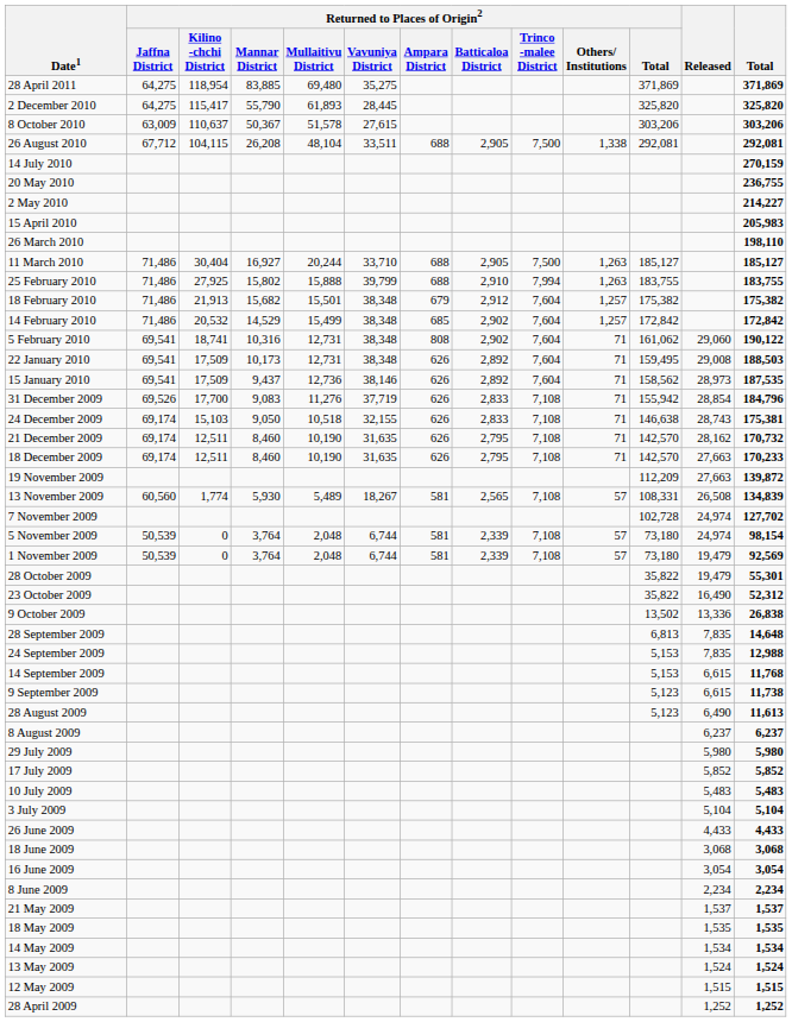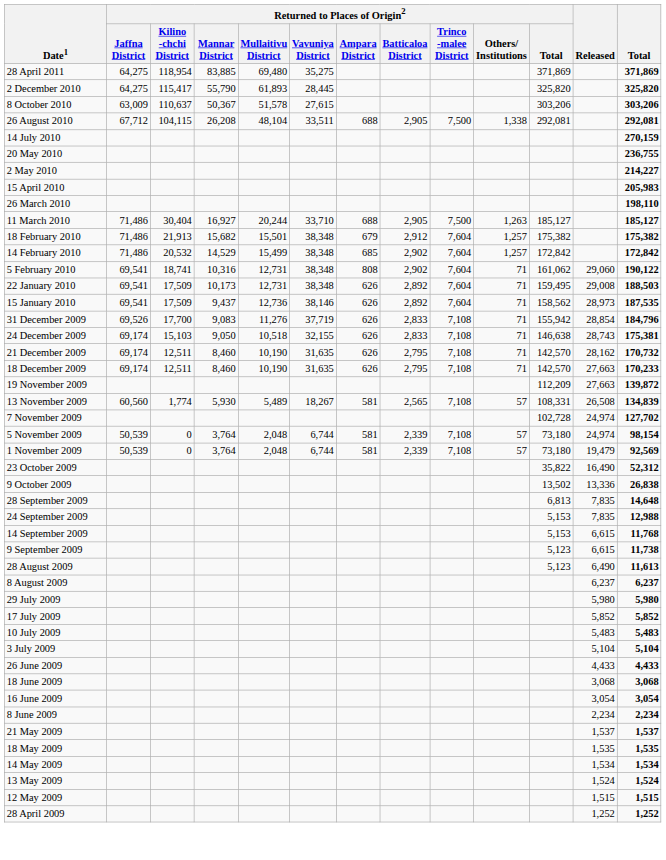 <table class="wikitable" style="text-align:right;">
 <tr>
 <th width="150" valign=bottom rowspan=2>Date<sup>1</sup></th>
 <th width="600" valign=bottom colspan=10>Returned to Places of Origin<sup>2</sup></th>
 <th width="60" valign=bottom rowspan=2>Released</th>
 <th width="60" valign=bottom rowspan=2>Total</th>
 </tr>
 <tr>
 <th width="60" valign=bottom><a href='#'>Jaffna<br>District</a></th>
 <th width="60" valign=bottom><a href='#'>Kilino<br>-chchi<br>District</a></th>
 <th width="60" valign=bottom><a href='#'>Mannar<br>District</a></th>
 <th width="60" valign=bottom><a href='#'>Mullaitivu<br>District</a></th>
 <th width="60" valign=bottom><a href='#'>Vavuniya<br>District</a></th>
 <th width="60" valign=bottom><a href='#'>Ampara<br>District</a></th>
 <th width="60" valign=bottom><a href='#'>Batticaloa<br>District</a></th>
 <th width="60" valign=bottom><a href='#'>Trinco<br>-malee<br>District</a></th>
 <th width="60" valign=bottom>Others/<br>Institutions</th>
 <th width="60" valign=bottom>Total</th>
 </tr>
 <tr>
 <td align=left>28 April 2011</td>
 <td>64,275</td>
 <td>118,954</td>
 <td>83,885</td>
 <td>69,480</td>
 <td>35,275</td>
 <td></td>
 <td></td>
 <td></td>
 <td></td>
 <td>371,869</td>
 <td></td>
 <td><strong>371,869</strong></td>
 </tr>
 <tr>
 <td align=left>2 December 2010</td>
 <td>64,275</td>
 <td>115,417</td>
 <td>55,790</td>
 <td>61,893</td>
 <td>28,445</td>
 <td></td>
 <td></td>
 <td></td>
 <td></td>
 <td>325,820</td>
 <td></td>
 <td><strong>325,820</strong></td>
 </tr>
 <tr>
 <td align=left>8 October 2010</td>
 <td>63,009</td>
 <td>110,637</td>
 <td>50,367</td>
 <td>51,578</td>
 <td>27,615</td>
 <td></td>
 <td></td>
 <td></td>
 <td></td>
 <td>303,206</td>
 <td></td>
 <td><strong>303,206</strong></td>
 </tr>
 <tr>
 <td align=left>26 August 2010</td>
 <td>67,712</td>
 <td>104,115</td>
 <td>26,208</td>
 <td>48,104</td>
 <td>33,511</td>
 <td>688</td>
 <td>2,905</td>
 <td>7,500</td>
 <td>1,338</td>
 <td>292,081</td>
 <td></td>
 <td><strong>292,081</strong></td>
 </tr>
 <tr>
 <td align=left>14 July 2010</td>
 <td></td>
 <td></td>
 <td></td>
 <td></td>
 <td></td>
 <td></td>
 <td></td>
 <td></td>
 <td></td>
 <td></td>
 <td></td>
 <td><strong>270,159</strong></td>
 </tr>
 <tr>
 <td align=left>20 May 2010</td>
 <td></td>
 <td></td>
 <td></td>
 <td></td>
 <td></td>
 <td></td>
 <td></td>
 <td></td>
 <td></td>
 <td></td>
 <td></td>
 <td><strong>236,755</strong></td>
 </tr>
 <tr>
 <td align=left>2 May 2010</td>
 <td></td>
 <td></td>
 <td></td>
 <td></td>
 <td></td>
 <td></td>
 <td></td>
 <td></td>
 <td></td>
 <td></td>
 <td></td>
 <td><strong>214,227</strong></td>
 </tr>
 <tr>
 <td align=left>15 April 2010</td>
 <td></td>
 <td></td>
 <td></td>
 <td></td>
 <td></td>
 <td></td>
 <td></td>
 <td></td>
 <td></td>
 <td></td>
 <td></td>
 <td><strong>205,983</strong></td>
 </tr>
 <tr>
 <td align=left>26 March 2010</td>
 <td></td>
 <td></td>
 <td></td>
 <td></td>
 <td></td>
 <td></td>
 <td></td>
 <td></td>
 <td></td>
 <td></td>
 <td></td>
 <td><strong>198,110</strong></td>
 </tr>
 <tr>
 <td align=left>11 March 2010</td>
 <td>71,486</td>
 <td>30,404</td>
 <td>16,927</td>
 <td>20,244</td>
 <td>33,710</td>
 <td>688</td>
 <td>2,905</td>
 <td>7,500</td>
 <td>1,263</td>
 <td>185,127</td>
 <td></td>
 <td><strong>185,127</strong></td>
-</tr>
-<tr>
-<td align=left>25 February 2010</td>
-<td>71,486</td>
-<td>27,925</td>
-<td>15,802</td>
-<td>15,888</td>
-<td>39,799</td>
-<td>688</td>
-<td>2,910</td>
-<td>7,994</td>
-<td>1,263</td>
-<td>183,755</td>
-<td></td>
-<td><strong>183,755</strong></td>
 </tr>
 <tr>
 <td align=left>18 February 2010</td>
 <td>71,486</td>
 <td>21,913</td>
 <td>15,682</td>
 <td>15,501</td>
 <td>38,348</td>
 <td>679</td>
 <td>2,912</td>
 <td>7,604</td>
 <td>1,257</td>
 <td>175,382</td>
 <td></td>
 <td><strong>175,382</strong></td>
 </tr>
 <tr>
 <td align=left>14 February 2010</td>
 <td>71,486</td>
 <td>20,532</td>
 <td>14,529</td>
 <td>15,499</td>
 <td>38,348</td>
 <td>685</td>
 <td>2,902</td>
 <td>7,604</td>
 <td>1,257</td>
 <td>172,842</td>
 <td></td>
 <td><strong>172,842</strong></td>
 </tr>
 <tr>
 <td align=left>5 February 2010</td>
 <td>69,541</td>
 <td>18,741</td>
 <td>10,316</td>
 <td>12,731</td>
 <td>38,348</td>
 <td>808</td>
 <td>2,902</td>
 <td>7,604</td>
 <td>71</td>
 <td>161,062</td>
 <td>29,060</td>
 <td><strong>190,122</strong></td>
 </tr>
 <tr>
 <td align=left>22 January 2010</td>
 <td>69,541</td>
 <td>17,509</td>
 <td>10,173</td>
 <td>12,731</td>
 <td>38,348</td>
 <td>626</td>
 <td>2,892</td>
 <td>7,604</td>
 <td>71</td>
 <td>159,495</td>
 <td>29,008</td>
 <td><strong>188,503</strong></td>
 </tr>
 <tr>
 <td align=left>15 January 2010</td>
 <td>69,541</td>
 <td>17,509</td>
 <td>9,437</td>
 <td>12,736</td>
 <td>38,146</td>
 <td>626</td>
 <td>2,892</td>
 <td>7,604</td>
 <td>71</td>
 <td>158,562</td>
 <td>28,973</td>
 <td><strong>187,535</strong></td>
 </tr>
 <tr>
 <td align=left>31 December 2009</td>
 <td>69,526</td>
 <td>17,700</td>
 <td>9,083</td>
 <td>11,276</td>
 <td>37,719</td>
 <td>626</td>
 <td>2,833</td>
 <td>7,108</td>
 <td>71</td>
 <td>155,942</td>
 <td>28,854</td>
 <td><strong>184,796</strong></td>
 </tr>
 <tr>
 <td align=left>24 December 2009</td>
 <td>69,174</td>
 <td>15,103</td>
 <td>9,050</td>
 <td>10,518</td>
 <td>32,155</td>
 <td>626</td>
 <td>2,833</td>
 <td>7,108</td>
 <td>71</td>
 <td>146,638</td>
 <td>28,743</td>
 <td><strong>175,381</strong></td>
 </tr>
 <tr>
 <td align=left>21 December 2009</td>
 <td>69,174</td>
 <td>12,511</td>
 <td>8,460</td>
 <td>10,190</td>
 <td>31,635</td>
 <td>626</td>
 <td>2,795</td>
 <td>7,108</td>
 <td>71</td>
 <td>142,570</td>
 <td>28,162</td>
 <td><strong>170,732</strong></td>
 </tr>
 <tr>
 <td align=left>18 December 2009</td>
 <td>69,174</td>
 <td>12,511</td>
 <td>8,460</td>
 <td>10,190</td>
 <td>31,635</td>
 <td>626</td>
 <td>2,795</td>
 <td>7,108</td>
 <td>71</td>
 <td>142,570</td>
 <td>27,663</td>
 <td><strong>170,233</strong></td>
 </tr>
 <tr>
 <td align=left>19 November 2009</td>
 <td></td>
 <td></td>
 <td></td>
 <td></td>
 <td></td>
 <td></td>
 <td></td>
 <td></td>
 <td></td>
 <td>112,209</td>
 <td>27,663</td>
 <td><strong>139,872</strong></td>
 </tr>
 <tr>
 <td align=left>13 November 2009</td>
 <td>60,560</td>
 <td>1,774</td>
 <td>5,930</td>
 <td>5,489</td>
 <td>18,267</td>
 <td>581</td>
 <td>2,565</td>
 <td>7,108</td>
 <td>57</td>
 <td>108,331</td>
 <td>26,508</td>
 <td><strong>134,839</strong></td>
 </tr>
 <tr>
 <td align=left>7 November 2009</td>
 <td></td>
 <td></td>
 <td></td>
 <td></td>
 <td></td>
 <td></td>
 <td></td>
 <td></td>
 <td></td>
 <td>102,728</td>
 <td>24,974</td>
 <td><strong>127,702</strong></td>
 </tr>
 <tr>
 <td align=left>5 November 2009</td>
 <td>50,539</td>
 <td>0</td>
 <td>3,764</td>
 <td>2,048</td>
 <td>6,744</td>
 <td>581</td>
 <td>2,339</td>
 <td>7,108</td>
 <td>57</td>
 <td>73,180</td>
 <td>24,974</td>
 <td><strong>98,154</strong></td>
 </tr>
 <tr>
 <td align=left>1 November 2009</td>
 <td>50,539</td>
 <td>0</td>
 <td>3,764</td>
 <td>2,048</td>
 <td>6,744</td>
 <td>581</td>
 <td>2,339</td>
 <td>7,108</td>
 <td>57</td>
 <td>73,180</td>
 <td>19,479</td>
 <td><strong>92,569</strong></td>
-</tr>
-<tr>
-<td align=left>28 October 2009</td>
-<td></td>
-<td></td>
-<td></td>
-<td></td>
-<td></td>
-<td></td>
-<td></td>
-<td></td>
-<td></td>
-<td>35,822</td>
-<td>19,479</td>
-<td><strong>55,301</strong></td>
 </tr>
 <tr>
 <td align=left>23 October 2009</td>
 <td></td>
 <td></td>
 <td></td>
 <td></td>
 <td></td>
 <td></td>
 <td></td>
 <td></td>
 <td></td>
 <td>35,822</td>
 <td>16,490</td>
 <td><strong>52,312</strong></td>
 </tr>
 <tr>
 <td align=left>9 October 2009</td>
 <td></td>
 <td></td>
 <td></td>
 <td></td>
 <td></td>
 <td></td>
 <td></td>
 <td></td>
 <td></td>
 <td>13,502</td>
 <td>13,336</td>
 <td><strong>26,838</strong></td>
 </tr>
 <tr>
 <td align=left>28 September 2009</td>
 <td></td>
 <td></td>
 <td></td>
 <td></td>
 <td></td>
 <td></td>
 <td></td>
 <td></td>
 <td></td>
 <td>6,813</td>
 <td>7,835</td>
 <td><strong>14,648</strong></td>
 </tr>
 <tr>
 <td align=left>24 September 2009</td>
 <td></td>
 <td></td>
 <td></td>
 <td></td>
 <td></td>
 <td></td>
 <td></td>
 <td></td>
 <td></td>
 <td>5,153</td>
 <td>7,835</td>
 <td><strong>12,988</strong></td>
 </tr>
 <tr>
 <td align=left>14 September 2009</td>
 <td></td>
 <td></td>
 <td></td>
 <td></td>
 <td></td>
 <td></td>
 <td></td>
 <td></td>
 <td></td>
 <td>5,153</td>
 <td>6,615</td>
 <td><strong>11,768</strong></td>
 </tr>
 <tr>
 <td align=left>9 September 2009</td>
 <td></td>
 <td></td>
 <td></td>
 <td></td>
 <td></td>
 <td></td>
 <td></td>
 <td></td>
 <td></td>
 <td>5,123</td>
 <td>6,615</td>
 <td><strong>11,738</strong></td>
 </tr>
 <tr>
 <td align=left>28 August 2009</td>
 <td></td>
 <td></td>
 <td></td>
 <td></td>
 <td></td>
 <td></td>
 <td></td>
 <td></td>
 <td></td>
 <td>5,123</td>
 <td>6,490</td>
 <td><strong>11,613</strong></td>
 </tr>
 <tr>
 <td align=left>8 August 2009</td>
 <td></td>
 <td></td>
 <td></td>
 <td></td>
 <td></td>
 <td></td>
 <td></td>
 <td></td>
 <td></td>
 <td></td>
 <td>6,237</td>
 <td><strong>6,237</strong></td>
 </tr>
 <tr>
 <td align=left>29 July 2009</td>
 <td></td>
 <td></td>
 <td></td>
 <td></td>
 <td></td>
 <td></td>
 <td></td>
 <td></td>
 <td></td>
 <td></td>
 <td>5,980</td>
 <td><strong>5,980</strong></td>
 </tr>
 <tr>
 <td align=left>17 July 2009</td>
 <td></td>
 <td></td>
 <td></td>
 <td></td>
 <td></td>
 <td></td>
 <td></td>
 <td></td>
 <td></td>
 <td></td>
 <td>5,852</td>
 <td><strong>5,852</strong></td>
 </tr>
 <tr>
 <td align=left>10 July 2009</td>
 <td></td>
 <td></td>
 <td></td>
 <td></td>
 <td></td>
 <td></td>
 <td></td>
 <td></td>
 <td></td>
 <td></td>
 <td>5,483</td>
 <td><strong>5,483</strong></td>
 </tr>
 <tr>
 <td align=left>3 July 2009</td>
 <td></td>
 <td></td>
 <td></td>
 <td></td>
 <td></td>
 <td></td>
 <td></td>
 <td></td>
 <td></td>
 <td></td>
 <td>5,104</td>
 <td><strong>5,104</strong></td>
 </tr>
 <tr>
 <td align=left>26 June 2009</td>
 <td></td>
 <td></td>
 <td></td>
 <td></td>
 <td></td>
 <td></td>
 <td></td>
 <td></td>
 <td></td>
 <td></td>
 <td>4,433</td>
 <td><strong>4,433</strong></td>
 </tr>
 <tr>
 <td align=left>18 June 2009</td>
 <td></td>
 <td></td>
 <td></td>
 <td></td>
 <td></td>
 <td></td>
 <td></td>
 <td></td>
 <td></td>
 <td></td>
 <td>3,068</td>
 <td><strong>3,068</strong></td>
 </tr>
 <tr>
 <td align=left>16 June 2009</td>
 <td></td>
 <td></td>
 <td></td>
 <td></td>
 <td></td>
 <td></td>
 <td></td>
 <td></td>
 <td></td>
 <td></td>
 <td>3,054</td>
 <td><strong>3,054</strong></td>
 </tr>
 <tr>
 <td align=left>8 June 2009</td>
 <td></td>
 <td></td>
 <td></td>
 <td></td>
 <td></td>
 <td></td>
 <td></td>
 <td></td>
 <td></td>
 <td></td>
 <td>2,234</td>
 <td><strong>2,234</strong></td>
 </tr>
 <tr>
 <td align=left>21 May 2009</td>
 <td></td>
 <td></td>
 <td></td>
 <td></td>
 <td></td>
 <td></td>
 <td></td>
 <td></td>
 <td></td>
 <td></td>
 <td>1,537</td>
 <td><strong>1,537</strong></td>
 </tr>
 <tr>
 <td align=left>18 May 2009</td>
 <td></td>
 <td></td>
 <td></td>
 <td></td>
 <td></td>
 <td></td>
 <td></td>
 <td></td>
 <td></td>
 <td></td>
 <td>1,535</td>
 <td><strong>1,535</strong></td>
 </tr>
 <tr>
 <td align=left>14 May 2009</td>
 <td></td>
 <td></td>
 <td></td>
 <td></td>
 <td></td>
 <td></td>
 <td></td>
 <td></td>
 <td></td>
 <td></td>
 <td>1,534</td>
 <td><strong>1,534</strong></td>
 </tr>
 <tr>
 <td align=left>13 May 2009</td>
 <td></td>
 <td></td>
 <td></td>
 <td></td>
 <td></td>
 <td></td>
 <td></td>
 <td></td>
 <td></td>
 <td></td>
 <td>1,524</td>
 <td><strong>1,524</strong></td>
 </tr>
 <tr>
 <td align=left>12 May 2009</td>
 <td></td>
 <td></td>
 <td></td>
 <td></td>
 <td></td>
 <td></td>
 <td></td>
 <td></td>
 <td></td>
 <td></td>
 <td>1,515</td>
 <td><strong>1,515</strong></td>
 </tr>
 <tr>
 <td align=left>28 April 2009</td>
 <td></td>
 <td></td>
 <td></td>
 <td></td>
 <td></td>
 <td></td>
 <td></td>
 <td></td>
 <td></td>
 <td></td>
 <td>1,252</td>
 <td><strong>1,252</strong></td>
 </tr>
 </table>
